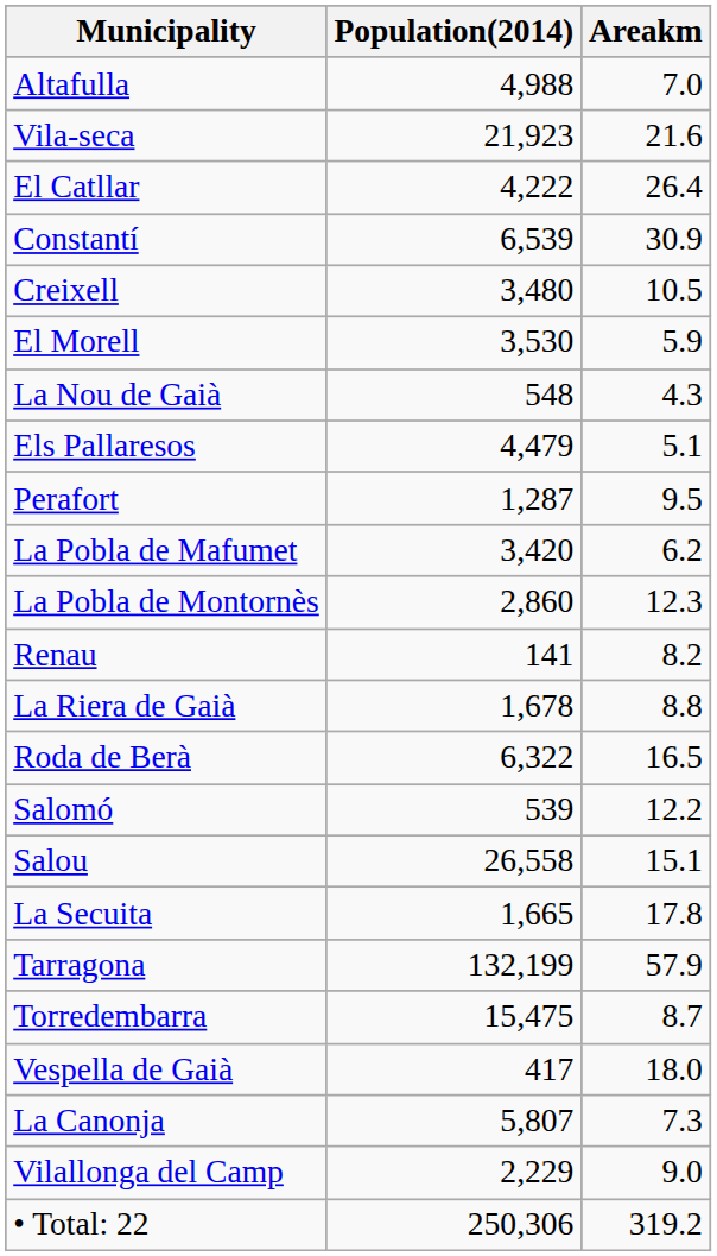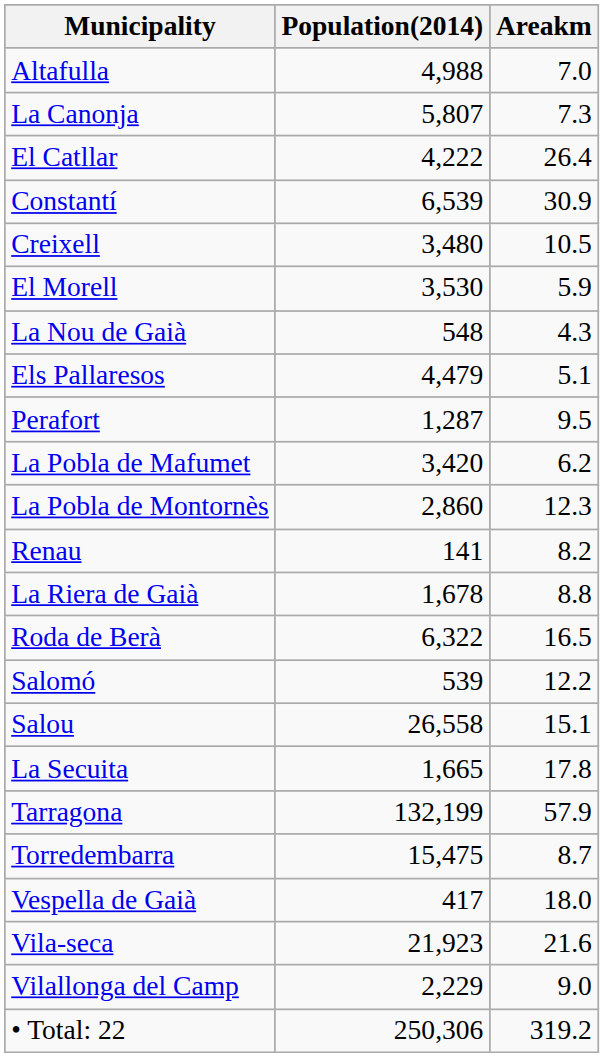 <table class="wikitable sortable">
 <tr>
 <th>Municipality</th>
 <th>Population(2014)</th>
 <th>Areakm</th>
 </tr>
 <tr>
 <td><a href='#'>Altafulla</a></td>
 <td align=right>4,988</td>
 <td align=right>7.0</td>
 </tr>
 <tr>
-<td><a href='#'>Vila-seca</a></td>
-<td align=right>21,923</td>
-<td align=right>21.6</td>
+<td><a href='#'>La Canonja</a></td>
+<td align=right>5,807</td>
+<td align=right>7.3</td>
 </tr>
 <tr>
 <td><a href='#'>El Catllar</a></td>
 <td align=right>4,222</td>
 <td align=right>26.4</td>
 </tr>
 <tr>
 <td><a href='#'>Constantí</a></td>
 <td align=right>6,539</td>
 <td align=right>30.9</td>
 </tr>
 <tr>
 <td><a href='#'>Creixell</a></td>
 <td align=right>3,480</td>
 <td align=right>10.5</td>
 </tr>
 <tr>
 <td><a href='#'>El Morell</a></td>
 <td align=right>3,530</td>
 <td align=right>5.9</td>
 </tr>
 <tr>
 <td><a href='#'>La Nou de Gaià</a></td>
 <td align=right>548</td>
 <td align=right>4.3</td>
 </tr>
 <tr>
 <td><a href='#'>Els Pallaresos</a></td>
 <td align=right>4,479</td>
 <td align=right>5.1</td>
 </tr>
 <tr>
 <td><a href='#'>Perafort</a></td>
 <td align=right>1,287</td>
 <td align=right>9.5</td>
 </tr>
 <tr>
 <td><a href='#'>La Pobla de Mafumet</a></td>
 <td align=right>3,420</td>
 <td align=right>6.2</td>
 </tr>
 <tr>
 <td><a href='#'>La Pobla de Montornès</a></td>
 <td align=right>2,860</td>
 <td align=right>12.3</td>
 </tr>
 <tr>
 <td><a href='#'>Renau</a></td>
 <td align=right>141</td>
 <td align=right>8.2</td>
 </tr>
 <tr>
 <td><a href='#'>La Riera de Gaià</a></td>
 <td align=right>1,678</td>
 <td align=right>8.8</td>
 </tr>
 <tr>
 <td><a href='#'>Roda de Berà</a></td>
 <td align=right>6,322</td>
 <td align=right>16.5</td>
 </tr>
 <tr>
 <td><a href='#'>Salomó</a></td>
 <td align=right>539</td>
 <td align=right>12.2</td>
 </tr>
 <tr>
 <td><a href='#'>Salou</a></td>
 <td align=right>26,558</td>
 <td align=right>15.1</td>
 </tr>
 <tr>
 <td><a href='#'>La Secuita</a></td>
 <td align=right>1,665</td>
 <td align=right>17.8</td>
 </tr>
 <tr>
 <td><a href='#'>Tarragona</a></td>
 <td align=right>132,199</td>
 <td align=right>57.9</td>
 </tr>
 <tr>
 <td><a href='#'>Torredembarra</a></td>
 <td align=right>15,475</td>
 <td align=right>8.7</td>
 </tr>
 <tr>
 <td><a href='#'>Vespella de Gaià</a></td>
 <td align=right>417</td>
 <td align=right>18.0</td>
 </tr>
 <tr>
-<td><a href='#'>La Canonja</a></td>
-<td align=right>5,807</td>
-<td align=right>7.3</td>
+<td><a href='#'>Vila-seca</a></td>
+<td align=right>21,923</td>
+<td align=right>21.6</td>
 </tr>
 <tr>
 <td><a href='#'>Vilallonga del Camp</a></td>
 <td align=right>2,229</td>
 <td align=right>9.0</td>
 </tr>
 <tr>
 <td>• Total: 22</td>
 <td align=right>250,306</td>
 <td align=right>319.2</td>
 </tr>
 </table>
